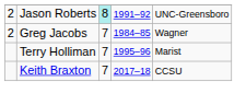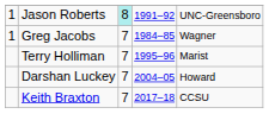 <table class="wikitable">
 <tr>
 </tr>
 <tr>
-<td>2</td>
+<td>1</td>
 <td>Jason Roberts</td>
 <td style="background: paleturquoise;">8</td>
 <td style="font-size:80%;"><a href='#'>1991–92</a></td>
 <td style="font-size:80%;">UNC-Greensboro</td>
 </tr>
 <tr>
-<td>2</td>
+<td>1</td>
 <td>Greg Jacobs</td>
 <td>7</td>
 <td style="font-size:80%;"><a href='#'>1984–85</a></td>
 <td style="font-size:80%;">Wagner</td>
 </tr>
 <tr>
 <td></td>
 <td>Terry Holliman</td>
 <td>7</td>
 <td style="font-size:80%;"><a href='#'>1995–96</a></td>
 <td style="font-size:80%;">Marist</td>
 </tr>
 <tr>
 <td></td>
+<td>Darshan Luckey</td>
+<td>7</td>
+<td style="font-size:80%;"><a href='#'>2004–05</a></td>
+<td style="font-size:80%;">Howard</td>
+</tr>
+<tr>
+<td></td>
 <td><a href='#'>Keith Braxton</a></td>
 <td>7</td>
 <td style="font-size:80%;"><a href='#'>2017–18</a></td>
 <td style="font-size:80%;">CCSU</td>
 </tr>
 </table>
